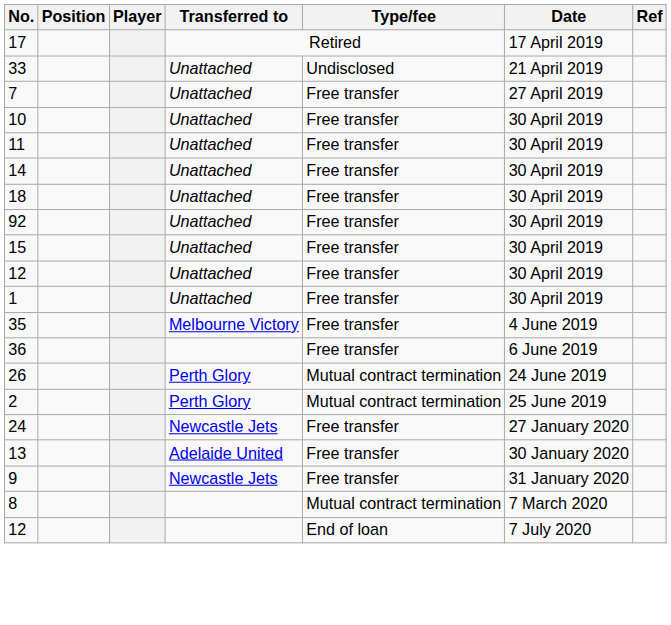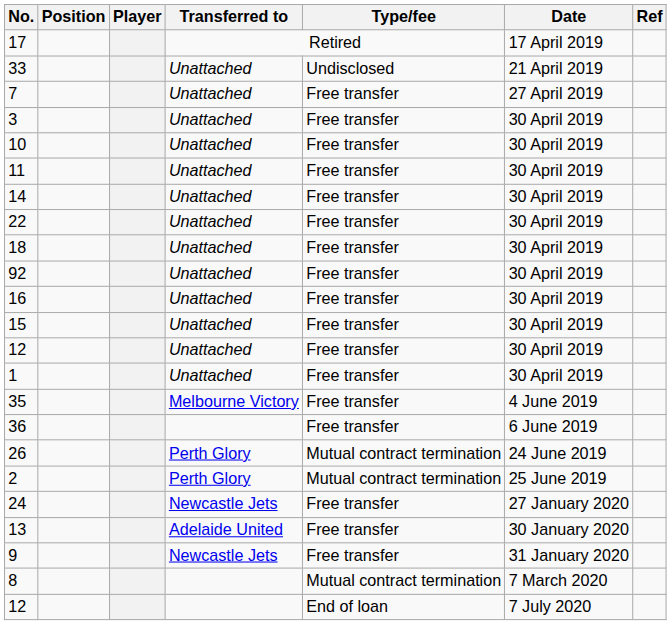 <table class="wikitable plainrowheaders sortable" style="text-align:center; text-align:left">
 <tr>
 <th scope="col">No.</th>
 <th scope="col">Position</th>
 <th scope="col">Player</th>
 <th scope="col">Transferred to</th>
 <th scope="col">Type/fee</th>
 <th scope="col">Date</th>
 <th scope="col" class="unsortable">Ref</th>
 </tr>
 <tr>
 <td>17</td>
 <td></td>
 <th scope="row"></th>
 <td colspan="2" align=center>Retired</td>
 <td>17 April 2019</td>
 <td></td>
 </tr>
 <tr>
 <td>33</td>
 <td></td>
 <th scope="row"></th>
 <td><em>Unattached</em></td>
 <td>Undisclosed</td>
 <td>21 April 2019</td>
 <td></td>
 </tr>
 <tr>
 <td>7</td>
 <td></td>
 <th scope="row"></th>
 <td><em>Unattached</em></td>
 <td>Free transfer</td>
 <td>27 April 2019</td>
 <td></td>
 </tr>
 <tr>
+<td>3</td>
+<td></td>
+<th scope="row"></th>
+<td><em>Unattached</em></td>
+<td>Free transfer</td>
+<td>30 April 2019</td>
+<td></td>
+</tr>
+<tr>
 <td>10</td>
 <td></td>
 <th scope="row"></th>
 <td><em>Unattached</em></td>
 <td>Free transfer</td>
 <td>30 April 2019</td>
 <td></td>
 </tr>
 <tr>
 <td>11</td>
 <td></td>
 <th scope="row"></th>
 <td><em>Unattached</em></td>
 <td>Free transfer</td>
 <td>30 April 2019</td>
 <td></td>
 </tr>
 <tr>
 <td>14</td>
 <td></td>
 <th scope="row"></th>
 <td><em>Unattached</em></td>
 <td>Free transfer</td>
 <td>30 April 2019</td>
 <td></td>
 </tr>
 <tr>
+<td>22</td>
+<td></td>
+<th scope="row"></th>
+<td><em>Unattached</em></td>
+<td>Free transfer</td>
+<td>30 April 2019</td>
+<td></td>
+</tr>
+<tr>
 <td>18</td>
 <td></td>
 <th scope="row"></th>
 <td><em>Unattached</em></td>
 <td>Free transfer</td>
 <td>30 April 2019</td>
 <td></td>
 </tr>
 <tr>
 <td>92</td>
+<td></td>
+<th scope="row"></th>
+<td><em>Unattached</em></td>
+<td>Free transfer</td>
+<td>30 April 2019</td>
+<td></td>
+</tr>
+<tr>
+<td>16</td>
 <td></td>
 <th scope="row"></th>
 <td><em>Unattached</em></td>
 <td>Free transfer</td>
 <td>30 April 2019</td>
 <td></td>
 </tr>
 <tr>
 <td>15</td>
 <td></td>
 <th scope="row"></th>
 <td><em>Unattached</em></td>
 <td>Free transfer</td>
 <td>30 April 2019</td>
 <td></td>
 </tr>
 <tr>
 <td>12</td>
 <td></td>
 <th scope="row"></th>
 <td><em>Unattached</em></td>
 <td>Free transfer</td>
 <td>30 April 2019</td>
 <td></td>
 </tr>
 <tr>
 <td>1</td>
 <td></td>
 <th scope="row"></th>
 <td><em>Unattached</em></td>
 <td>Free transfer</td>
 <td>30 April 2019</td>
 <td></td>
 </tr>
 <tr>
 <td>35</td>
 <td></td>
 <th scope="row"></th>
 <td><a href='#'>Melbourne Victory</a></td>
 <td>Free transfer</td>
 <td>4 June 2019</td>
 <td></td>
 </tr>
 <tr>
 <td>36</td>
 <td></td>
 <th scope="row"></th>
 <td></td>
 <td>Free transfer</td>
 <td>6 June 2019</td>
 <td></td>
 </tr>
 <tr>
 <td>26</td>
 <td></td>
 <th scope="row"></th>
 <td><a href='#'>Perth Glory</a></td>
 <td>Mutual contract termination</td>
 <td>24 June 2019</td>
 <td></td>
 </tr>
 <tr>
 <td>2</td>
 <td></td>
 <th scope="row"></th>
 <td><a href='#'>Perth Glory</a></td>
 <td>Mutual contract termination</td>
 <td>25 June 2019</td>
 <td></td>
 </tr>
 <tr>
 <td>24</td>
 <td></td>
 <th scope="row"></th>
 <td><a href='#'>Newcastle Jets</a></td>
 <td>Free transfer</td>
 <td>27 January 2020</td>
 <td></td>
 </tr>
 <tr>
 <td>13</td>
 <td></td>
 <th scope="row"></th>
 <td><a href='#'>Adelaide United</a></td>
 <td>Free transfer</td>
 <td>30 January 2020</td>
 <td></td>
 </tr>
 <tr>
 <td>9</td>
 <td></td>
 <th scope="row"></th>
 <td><a href='#'>Newcastle Jets</a></td>
 <td>Free transfer</td>
 <td>31 January 2020</td>
 <td></td>
 </tr>
 <tr>
 <td>8</td>
 <td></td>
 <th scope="row"></th>
 <td></td>
 <td>Mutual contract termination</td>
 <td>7 March 2020</td>
 <td></td>
 </tr>
 <tr>
 <td>12</td>
 <td></td>
 <th scope="row"></th>
 <td></td>
 <td>End of loan</td>
 <td>7 July 2020</td>
 <td></td>
 </tr>
 </table>
